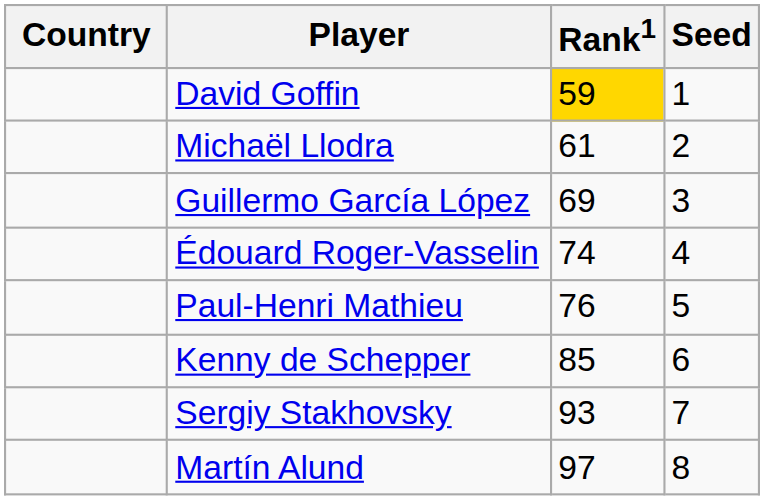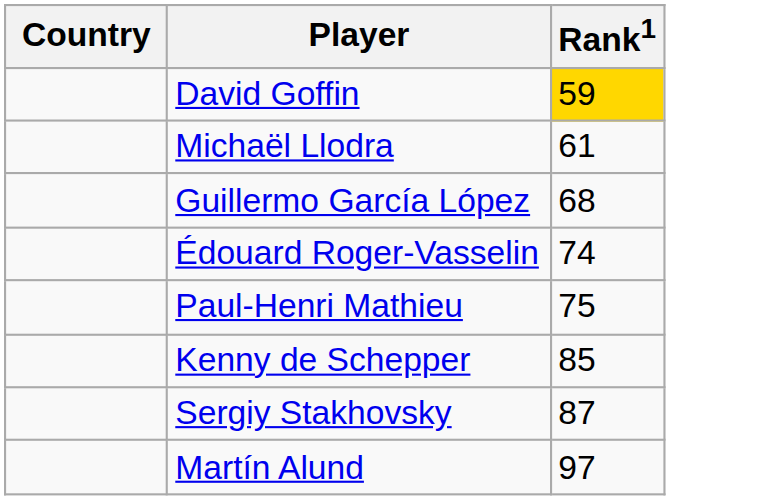 <table class="sortable wikitable">
 <tr>
 <th width="70">Country</th>
 <th width="175">Player</th>
 <th>Rank<sup>1</sup></th>
-<th>Seed</th>
 </tr>
 <tr>
 <td></td>
 <td><a href='#'>David Goffin</a></td>
 <td style="background: gold;">59</td>
-<td>1</td>
 </tr>
 <tr>
 <td></td>
 <td><a href='#'>Michaël Llodra</a></td>
 <td>61</td>
-<td>2</td>
 </tr>
 <tr>
 <td></td>
 <td><a href='#'>Guillermo García López</a></td>
-<td>69</td>
-<td>3</td>
+<td>68</td>
 </tr>
 <tr>
 <td></td>
 <td><a href='#'>Édouard Roger-Vasselin</a></td>
 <td>74</td>
-<td>4</td>
 </tr>
 <tr>
 <td></td>
 <td><a href='#'>Paul-Henri Mathieu</a></td>
-<td>76</td>
-<td>5</td>
+<td>75</td>
 </tr>
 <tr>
 <td></td>
 <td><a href='#'>Kenny de Schepper</a></td>
 <td>85</td>
-<td>6</td>
 </tr>
 <tr>
 <td></td>
 <td><a href='#'>Sergiy Stakhovsky</a></td>
-<td>93</td>
-<td>7</td>
+<td>87</td>
 </tr>
 <tr>
 <td></td>
 <td><a href='#'>Martín Alund</a></td>
 <td>97</td>
-<td>8</td>
 </tr>
 </table>
